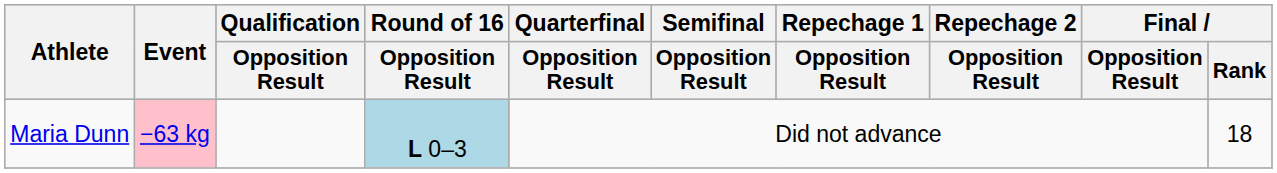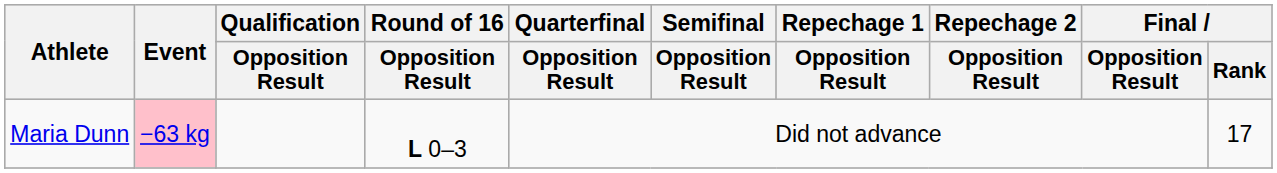 <table class="wikitable" style="font-size:90%">
 <tr>
 <th rowspan="2">Athlete</th>
 <th rowspan="2">Event</th>
 <th>Qualification</th>
 <th>Round of 16</th>
 <th>Quarterfinal</th>
 <th>Semifinal</th>
 <th>Repechage 1</th>
 <th>Repechage 2</th>
 <th colspan=2>Final / </th>
 </tr>
 <tr style="font-size: 95%">
 <th>Opposition<br>Result</th>
 <th>Opposition<br>Result</th>
 <th>Opposition<br>Result</th>
 <th>Opposition<br>Result</th>
 <th>Opposition<br>Result</th>
 <th>Opposition<br>Result</th>
 <th>Opposition<br>Result</th>
 <th>Rank</th>
 </tr>
 <tr align=center>
 <td align=left><a href='#'>Maria Dunn</a></td>
 <td align=left style="background: pink;"><a href='#'>−63 kg</a></td>
 <td></td>
-<td style="background: lightblue;"><br> <strong>L</strong> 0–3 <sup></sup></td>
+<td><br> <strong>L</strong> 0–3 <sup></sup></td>
 <td colspan=5>Did not advance</td>
-<td>18</td>
+<td>17</td>
 </tr>
 </table>
